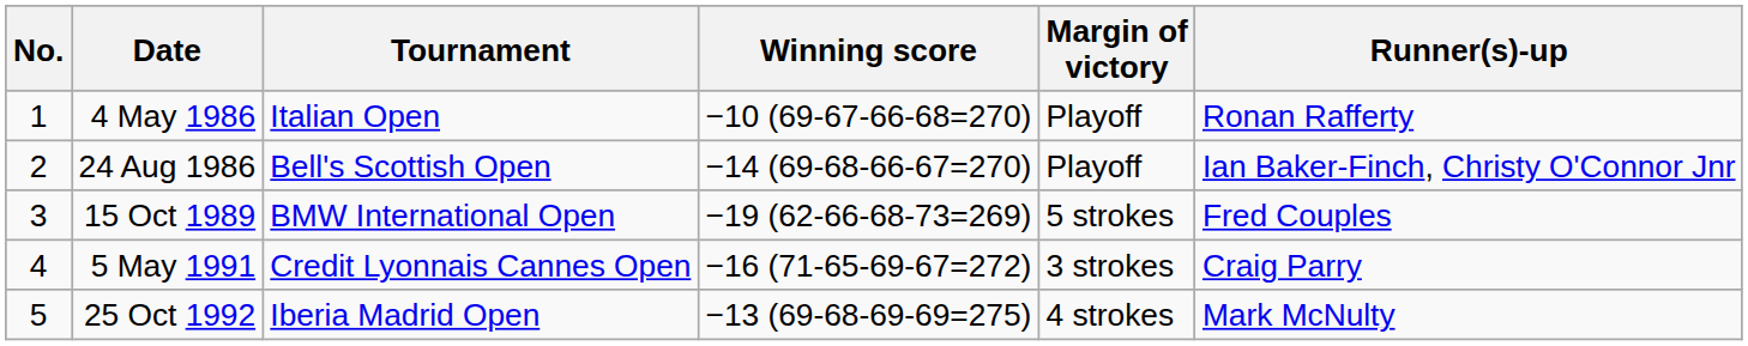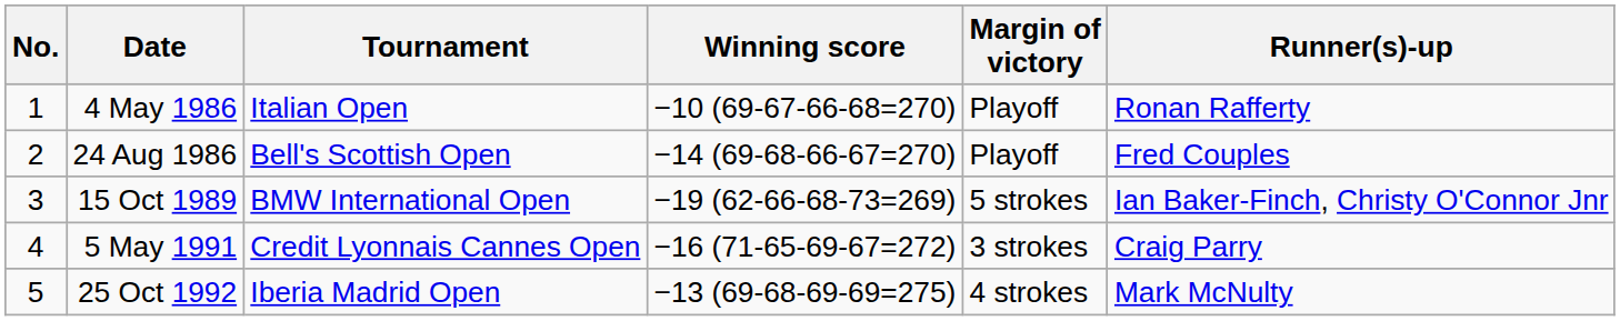 <table class="wikitable" style="font-size:95%;">
 <tr>
 <th>No.</th>
 <th>Date</th>
 <th>Tournament</th>
 <th>Winning score</th>
 <th>Margin of<br>victory</th>
 <th>Runner(s)-up</th>
 </tr>
 <tr>
 <td align=center>1</td>
 <td align=right>4 May <a href='#'>1986</a></td>
 <td><a href='#'>Italian Open</a></td>
 <td>−10 (69-67-66-68=270)</td>
 <td>Playoff</td>
 <td> <a href='#'>Ronan Rafferty</a></td>
 </tr>
 <tr>
 <td align=center>2</td>
 <td align=right>24 Aug 1986</td>
 <td><a href='#'>Bell's Scottish Open</a></td>
 <td>−14 (69-68-66-67=270)</td>
 <td>Playoff</td>
-<td> <a href='#'>Ian Baker-Finch</a>,  <a href='#'>Christy O'Connor Jnr</a></td>
+<td> <a href='#'>Fred Couples</a></td>
 </tr>
 <tr>
 <td align=center>3</td>
 <td align=right>15 Oct <a href='#'>1989</a></td>
 <td><a href='#'>BMW International Open</a></td>
 <td>−19 (62-66-68-73=269)</td>
 <td>5 strokes</td>
-<td> <a href='#'>Fred Couples</a></td>
+<td> <a href='#'>Ian Baker-Finch</a>,  <a href='#'>Christy O'Connor Jnr</a></td>
 </tr>
 <tr>
 <td align=center>4</td>
 <td align=right>5 May <a href='#'>1991</a></td>
 <td><a href='#'>Credit Lyonnais Cannes Open</a></td>
 <td>−16 (71-65-69-67=272)</td>
 <td>3 strokes</td>
 <td> <a href='#'>Craig Parry</a></td>
 </tr>
 <tr>
 <td align=center>5</td>
 <td align=right>25 Oct <a href='#'>1992</a></td>
 <td><a href='#'>Iberia Madrid Open</a></td>
 <td>−13 (69-68-69-69=275)</td>
 <td>4 strokes</td>
 <td> <a href='#'>Mark McNulty</a></td>
 </tr>
 </table>
